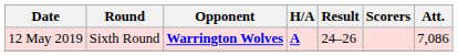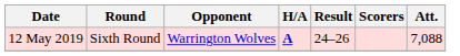 <table class="wikitable" style="font-size:85%;">
 <tr>
 <th>Date</th>
 <th>Round</th>
 <th>Opponent</th>
 <th>H/A</th>
 <th>Result</th>
 <th>Scorers</th>
 <th>Att.</th>
 </tr>
 <tr style="background:#ffdddd">
 <td>12 May 2019</td>
 <td>Sixth Round</td>
-<td><strong> <a href='#'>Warrington Wolves</a></strong></td>
+<td> <a href='#'>Warrington Wolves</a></td>
 <td><strong><a href='#'>A</a></strong></td>
 <td>24–26</td>
 <td></td>
-<td>7,086</td>
+<td>7,088</td>
 </tr>
 <tr>
 </tr>
 </table>
